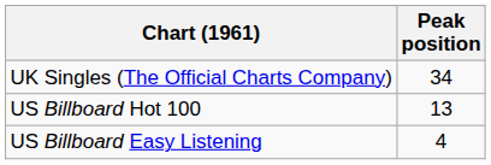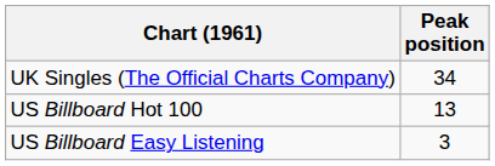 <table class="wikitable sortable">
 <tr>
 <th>Chart (1961)</th>
 <th>Peak<br>position</th>
 </tr>
 <tr>
 <td>UK Singles (<a href='#'>The Official Charts Company</a>)</td>
 <td style="text-align:center;">34</td>
 </tr>
 <tr>
 <td>US <em>Billboard</em> Hot 100</td>
 <td style="text-align:center;">13</td>
 </tr>
 <tr>
 <td>US <em>Billboard</em> <a href='#'>Easy Listening</a></td>
-<td style="text-align:center;">4</td>
+<td style="text-align:center;">3</td>
 </tr>
 </table>
